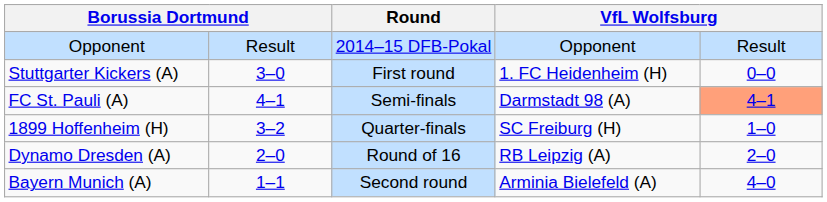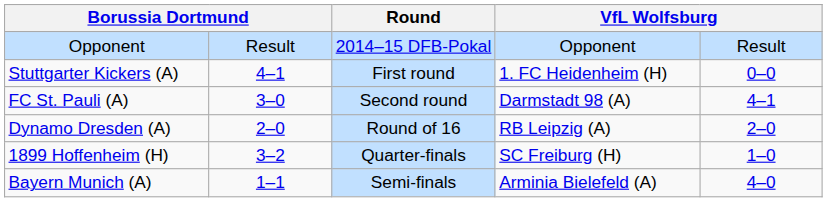 <table class="wikitable" style="text-align:center; white-space:nowrap;">
 <tr>
 <th colspan="2"><a href='#'>Borussia Dortmund</a></th>
 <th>Round</th>
 <th colspan="2"><a href='#'>VfL Wolfsburg</a></th>
 </tr>
 <tr style="background:#C1E0FF;">
 <td style="width:25%;">Opponent</td>
 <td style="width:15%;">Result</td>
 <td><a href='#'>2014–15 DFB-Pokal</a></td>
 <td style="width:25%;">Opponent</td>
 <td style="width:15%;">Result</td>
 </tr>
 <tr>
 <td style="text-align:left;"><a href='#'>Stuttgarter Kickers</a> (A)</td>
-<td><a href='#'>3–0</a></td>
+<td><a href='#'>4–1</a></td>
 <td style="background:#C1E0FF;">First round</td>
 <td style="text-align:left;"><a href='#'>1. FC Heidenheim</a> (H)</td>
 <td><a href='#'>0–0</a>  </td>
 </tr>
 <tr>
 <td style="text-align:left;"><a href='#'>FC St. Pauli</a> (A)</td>
+<td><a href='#'>3–0</a></td>
+<td style="background:#C1E0FF;">Second round</td>
+<td style="text-align:left;"><a href='#'>Darmstadt 98</a> (A)</td>
 <td><a href='#'>4–1</a></td>
-<td style="background:#C1E0FF;">Semi-finals</td>
-<td style="text-align:left;"><a href='#'>Darmstadt 98</a> (A)</td>
-<td style="background: lightsalmon;"><a href='#'>4–1</a></td>
+</tr>
+<tr>
+<td style="text-align:left;"><a href='#'>Dynamo Dresden</a> (A)</td>
+<td><a href='#'>2–0</a></td>
+<td style="background:#C1E0FF;">Round of 16</td>
+<td style="text-align:left;"><a href='#'>RB Leipzig</a> (A)</td>
+<td><a href='#'>2–0</a></td>
 </tr>
 <tr>
 <td style="text-align:left;"><a href='#'>1899 Hoffenheim</a> (H)</td>
 <td><a href='#'>3–2</a> </td>
 <td style="background:#C1E0FF;">Quarter-finals</td>
 <td style="text-align:left;"><a href='#'>SC Freiburg</a> (H)</td>
 <td><a href='#'>1–0</a></td>
 </tr>
 <tr>
-<td style="text-align:left;"><a href='#'>Dynamo Dresden</a> (A)</td>
-<td><a href='#'>2–0</a></td>
-<td style="background:#C1E0FF;">Round of 16</td>
-<td style="text-align:left;"><a href='#'>RB Leipzig</a> (A)</td>
-<td><a href='#'>2–0</a></td>
-</tr>
-<tr>
 <td style="text-align:left;"><a href='#'>Bayern Munich</a> (A)</td>
 <td><a href='#'>1–1</a>  </td>
-<td style="background:#C1E0FF;">Second round</td>
+<td style="background:#C1E0FF;">Semi-finals</td>
 <td style="text-align:left;"><a href='#'>Arminia Bielefeld</a> (A)</td>
 <td><a href='#'>4–0</a></td>
 </tr>
 </table>
